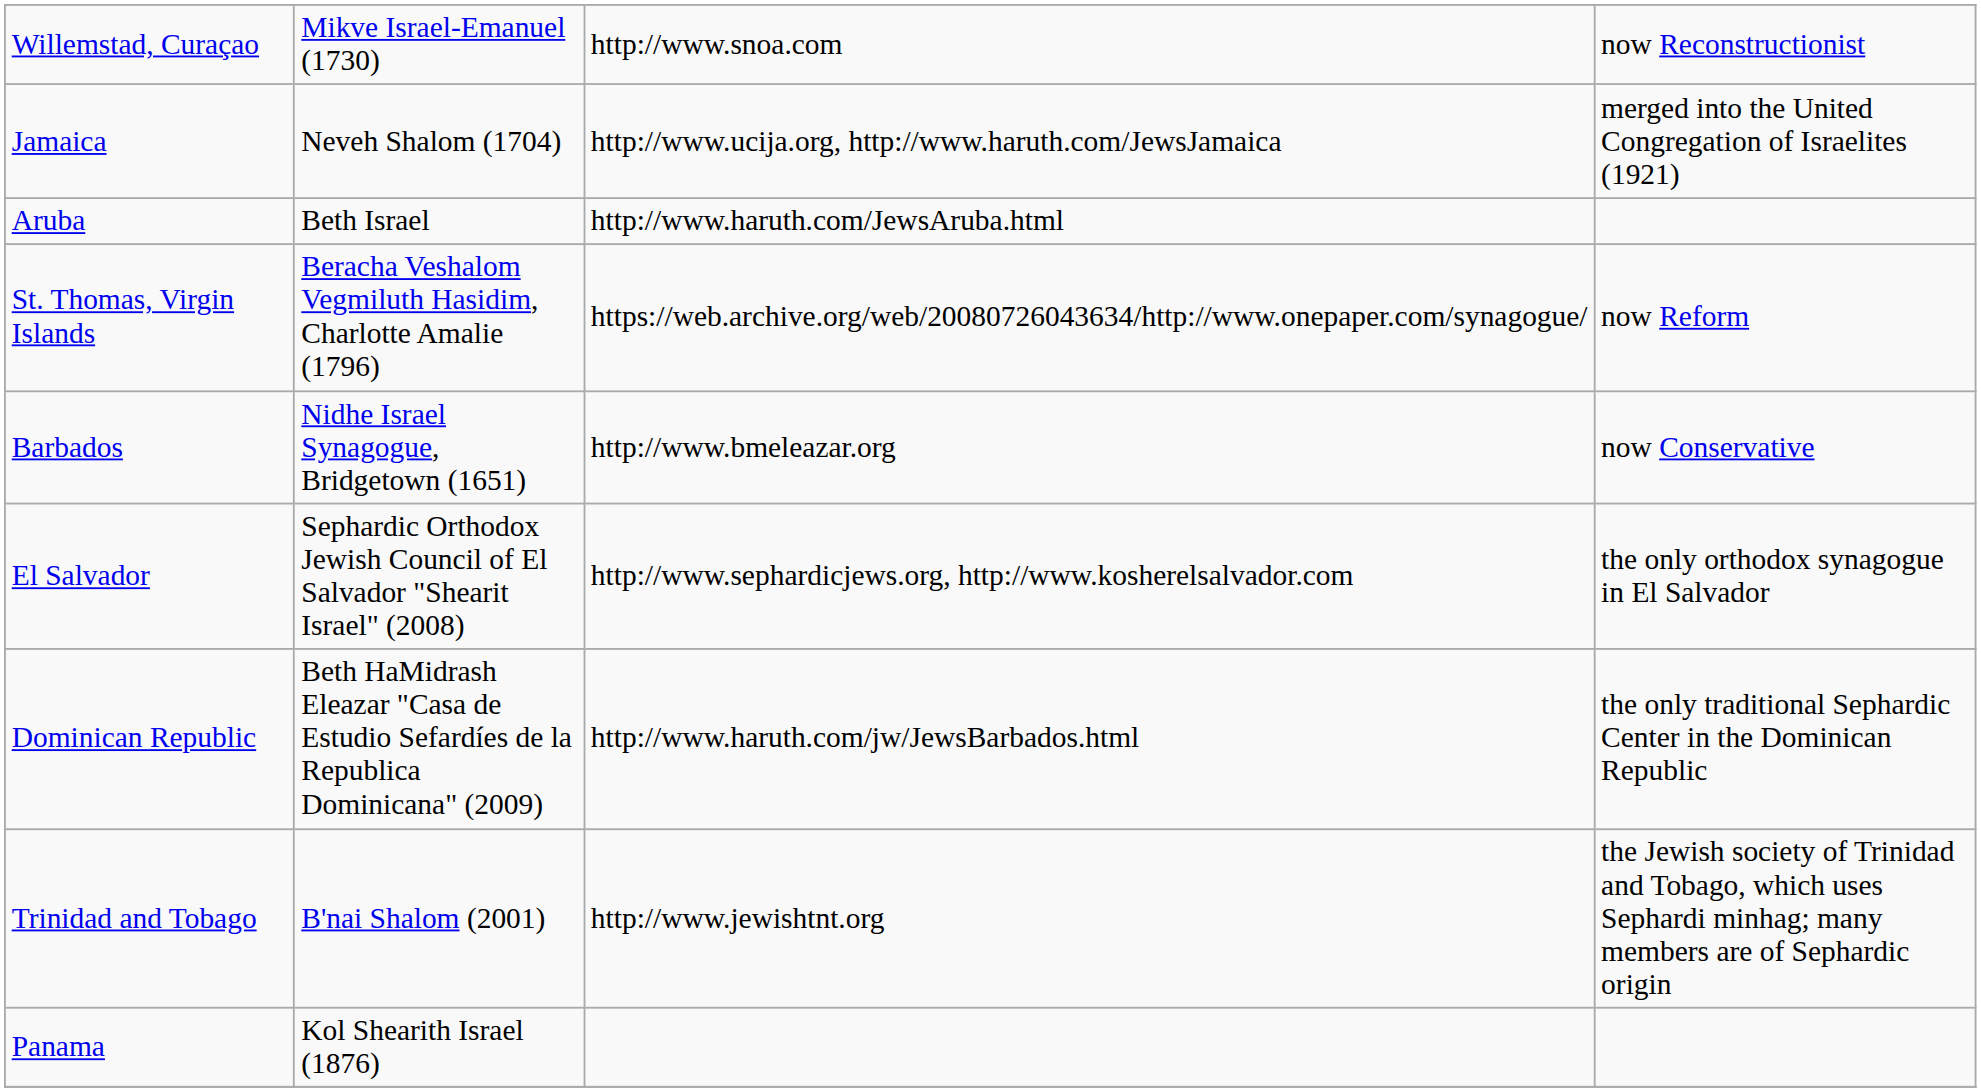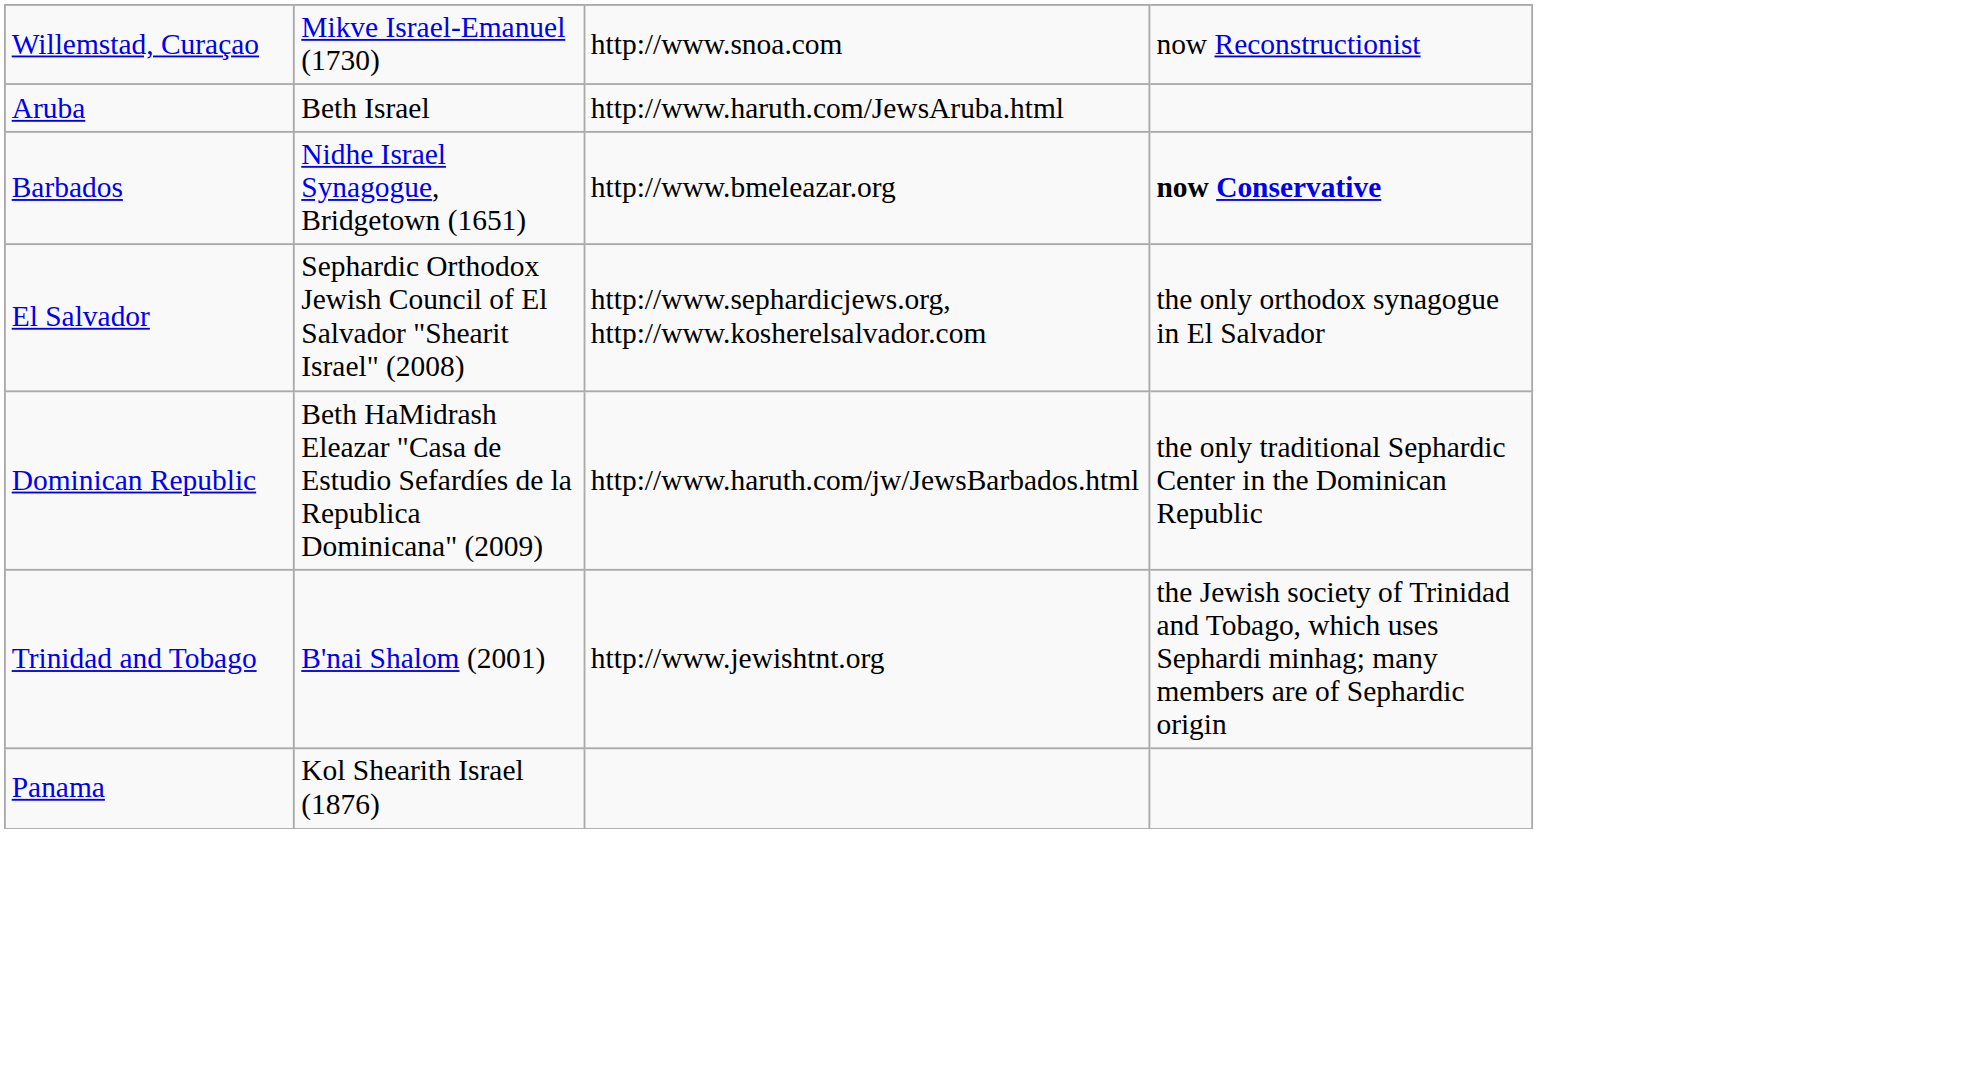 <table class="wikitable">
 <tr>
 <td width="150pt"><a href='#'>Willemstad, Curaçao</a></td>
 <td width="150pt"><a href='#'>Mikve Israel-Emanuel</a> (1730)</td>
 <td width="300pt">http://www.snoa.com</td>
 <td width="200pt">now <a href='#'>Reconstructionist</a></td>
 </tr>
 <tr>
-<td width="150pt"><a href='#'>Jamaica</a></td>
-<td width="150pt">Neveh Shalom (1704)</td>
-<td width="300pt">http://www.ucija.org, http://www.haruth.com/JewsJamaica</td>
-<td width="200pt">merged into the United Congregation of Israelites (1921)</td>
-</tr>
-<tr>
 <td width="150pt"><a href='#'>Aruba</a></td>
 <td width="150pt">Beth Israel</td>
 <td width="300pt">http://www.haruth.com/JewsAruba.html</td>
 <td width="200pt"></td>
 </tr>
 <tr>
-<td width="150pt"><a href='#'>St. Thomas, Virgin Islands</a></td>
-<td width="150pt"><a href='#'>Beracha Veshalom Vegmiluth Hasidim</a>, Charlotte Amalie (1796)</td>
-<td width="300pt">https://web.archive.org/web/20080726043634/http://www.onepaper.com/synagogue/</td>
-<td width="200pt">now <a href='#'>Reform</a></td>
-</tr>
-<tr>
 <td width="150pt"><a href='#'>Barbados</a></td>
 <td width="150pt"><a href='#'>Nidhe Israel Synagogue</a>, Bridgetown (1651)</td>
 <td width="300pt">http://www.bmeleazar.org</td>
-<td width="200pt">now <a href='#'>Conservative</a></td>
+<td width="200pt"><strong>now <a href='#'>Conservative</a></strong></td>
 </tr>
 <tr>
 <td width="150pt"><a href='#'>El Salvador</a></td>
 <td width="150pt">Sephardic Orthodox Jewish Council of El Salvador "Shearit Israel" (2008)</td>
 <td width="300pt">http://www.sephardicjews.org, http://www.kosherelsalvador.com</td>
 <td width="200pt">the only orthodox synagogue in El Salvador</td>
 </tr>
 <tr>
 <td width="150pt"><a href='#'>Dominican Republic</a></td>
 <td width="150pt">Beth HaMidrash Eleazar "Casa de Estudio Sefardíes de la Republica Dominicana" (2009)</td>
 <td width="300pt">http://www.haruth.com/jw/JewsBarbados.html</td>
 <td width="200pt">the only traditional Sephardic Center in the Dominican Republic</td>
 </tr>
 <tr>
 <td width="150pt"><a href='#'>Trinidad and Tobago</a></td>
 <td width="150pt"><a href='#'>B'nai Shalom</a> (2001)</td>
 <td width="300pt">http://www.jewishtnt.org</td>
 <td width="200pt">the Jewish society of Trinidad and Tobago, which uses Sephardi minhag; many members are of Sephardic origin</td>
 </tr>
 <tr>
 <td width="150pt"><a href='#'>Panama</a></td>
 <td width="150pt">Kol Shearith Israel (1876)</td>
 <td width="300pt"></td>
 <td width="200pt"></td>
 </tr>
 <tr>
 </tr>
 </table>
